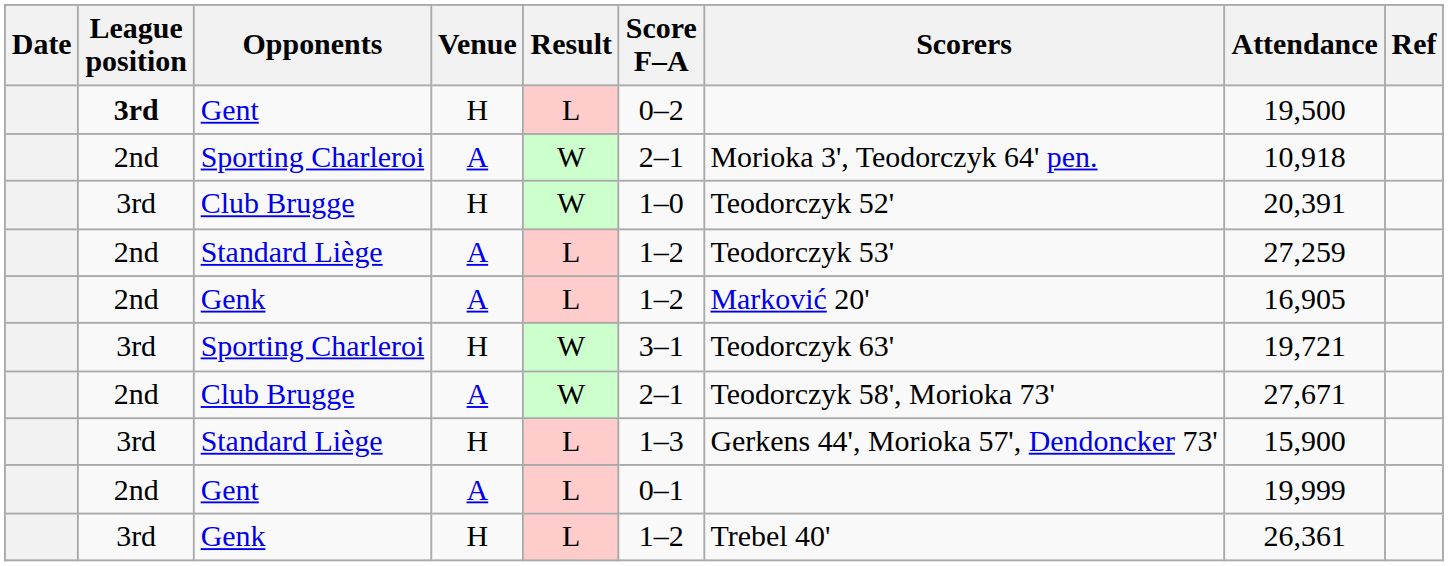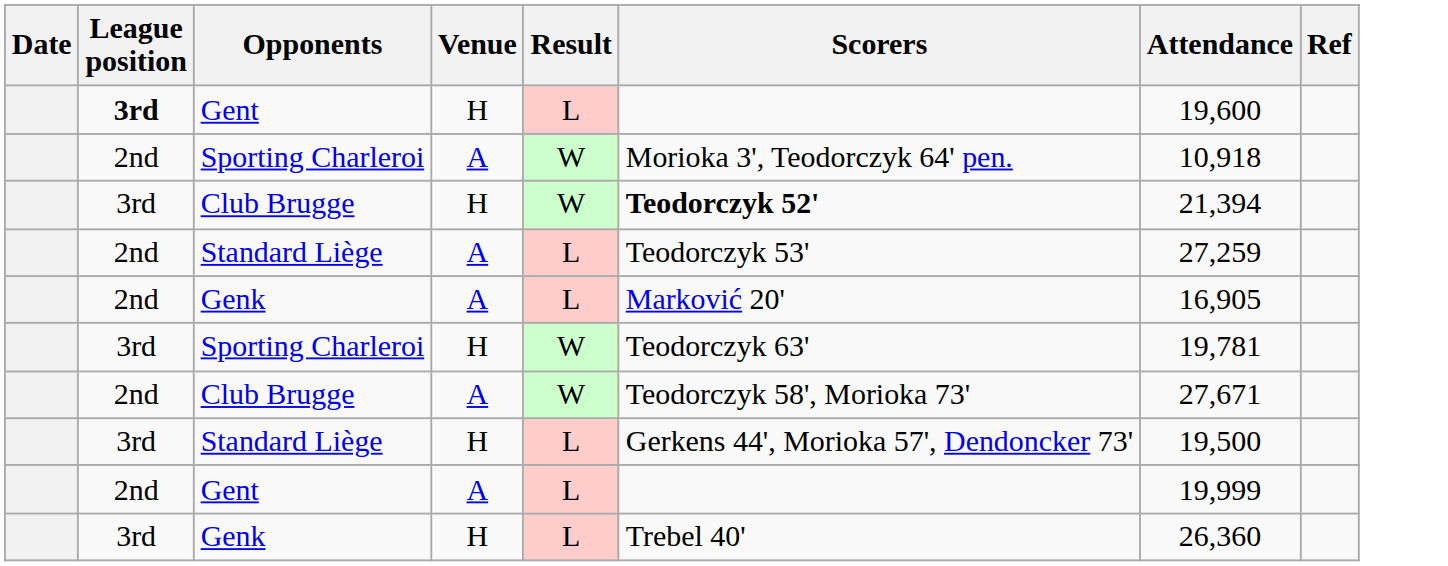 <table class="wikitable plainrowheaders sortable" style="text-align:center">
 <tr>
 <th scope="col">Date</th>
 <th scope="col">League<br>position</th>
 <th scope="col">Opponents</th>
 <th scope="col">Venue</th>
 <th scope="col">Result</th>
-<th scope="col">Score<br>F–A</th>
 <th scope="col" class="unsortable">Scorers</th>
 <th scope="col">Attendance</th>
 <th scope="col" class="unsortable">Ref</th>
 </tr>
 <tr>
 <th scope="row"></th>
 <td><strong>3rd</strong></td>
 <td align="left"><a href='#'>Gent</a></td>
 <td>H</td>
 <td style="background-color:#FFCCCC">L</td>
-<td>0–2</td>
 <td align="left"></td>
-<td>19,500</td>
+<td>19,600</td>
 <td></td>
 </tr>
 <tr>
 <th scope="row"></th>
 <td>2nd</td>
 <td align="left"><a href='#'>Sporting Charleroi</a></td>
 <td><a href='#'>A</a></td>
 <td style="background-color:#CCFFCC">W</td>
-<td>2–1</td>
 <td align="left">Morioka 3', Teodorczyk 64' <a href='#'>pen.</a></td>
 <td>10,918</td>
 <td></td>
 </tr>
 <tr>
 <th scope="row"></th>
 <td>3rd</td>
 <td align="left"><a href='#'>Club Brugge</a></td>
 <td>H</td>
 <td style="background-color:#CCFFCC">W</td>
-<td>1–0</td>
-<td align="left">Teodorczyk 52'</td>
-<td>20,391</td>
+<td align="left"><strong>Teodorczyk 52'</strong></td>
+<td>21,394</td>
 <td></td>
 </tr>
 <tr>
 <th scope="row"></th>
 <td>2nd</td>
 <td align="left"><a href='#'>Standard Liège</a></td>
 <td><a href='#'>A</a></td>
 <td style="background-color:#FFCCCC">L</td>
-<td>1–2</td>
 <td align="left">Teodorczyk 53'</td>
 <td>27,259</td>
 <td></td>
 </tr>
 <tr>
 <th scope="row"></th>
 <td>2nd</td>
 <td align="left"><a href='#'>Genk</a></td>
 <td><a href='#'>A</a></td>
 <td style="background-color:#FFCCCC">L</td>
-<td>1–2</td>
 <td align="left"><a href='#'>Marković</a> 20'</td>
 <td>16,905</td>
 <td></td>
 </tr>
 <tr>
 <th scope="row"></th>
 <td>3rd</td>
 <td align="left"><a href='#'>Sporting Charleroi</a></td>
 <td>H</td>
 <td style="background-color:#ccFFCC">W</td>
-<td>3–1</td>
 <td align="left">Teodorczyk 63'</td>
-<td>19,721</td>
+<td>19,781</td>
 <td></td>
 </tr>
 <tr>
 <th scope="row"></th>
 <td>2nd</td>
 <td align="left"><a href='#'>Club Brugge</a></td>
 <td><a href='#'>A</a></td>
 <td style="background-color:#ccFFCC">W</td>
-<td>2–1</td>
 <td align="left">Teodorczyk 58', Morioka 73'</td>
 <td>27,671</td>
 <td></td>
 </tr>
 <tr>
 <th scope="row"></th>
 <td>3rd</td>
 <td align="left"><a href='#'>Standard Liège</a></td>
 <td>H</td>
 <td style="background-color:#FFCCCC">L</td>
-<td>1–3</td>
 <td align="left">Gerkens 44', Morioka 57', <a href='#'>Dendoncker</a> 73'</td>
-<td>15,900</td>
+<td>19,500</td>
 <td></td>
 </tr>
 <tr>
 <th scope="row"></th>
 <td>2nd</td>
 <td align="left"><a href='#'>Gent</a></td>
 <td><a href='#'>A</a></td>
 <td style="background-color:#FFCCCC">L</td>
-<td>0–1</td>
 <td align="left"></td>
 <td>19,999</td>
 <td></td>
 </tr>
 <tr>
 <th scope="row"></th>
 <td>3rd</td>
 <td align="left"><a href='#'>Genk</a></td>
 <td>H</td>
 <td style="background-color:#FFCCCC">L</td>
-<td>1–2</td>
 <td align="left">Trebel 40'</td>
-<td>26,361</td>
+<td>26,360</td>
 <td></td>
 </tr>
 </table>
